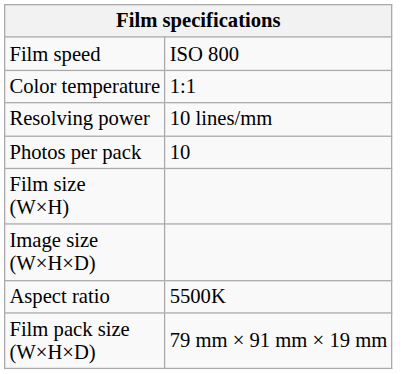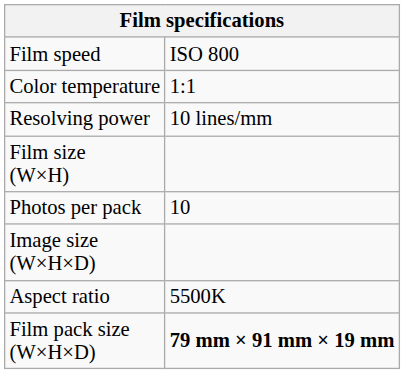 <table class="wikitable">
 <tr>
 <th colspan="2">Film specifications</th>
 </tr>
 <tr>
 <td>Film speed</td>
 <td>ISO 800</td>
 </tr>
 <tr>
 <td>Color temperature</td>
 <td>1:1</td>
 </tr>
 <tr>
 <td>Resolving power</td>
 <td>10 lines/mm</td>
 </tr>
 <tr>
+<td>Film size<br>(W×H)</td>
+<td></td>
+</tr>
+<tr>
 <td>Photos per pack</td>
 <td>10</td>
-</tr>
-<tr>
-<td>Film size<br>(W×H)</td>
-<td></td>
 </tr>
 <tr>
 <td>Image size<br>(W×H×D)</td>
 <td></td>
 </tr>
 <tr>
 <td>Aspect ratio</td>
 <td>5500K</td>
 </tr>
 <tr>
 <td>Film pack size<br>(W×H×D)</td>
-<td>79 mm × 91 mm × 19 mm</td>
+<td><strong>79 mm × 91 mm × 19 mm</strong></td>
 </tr>
 </table>
